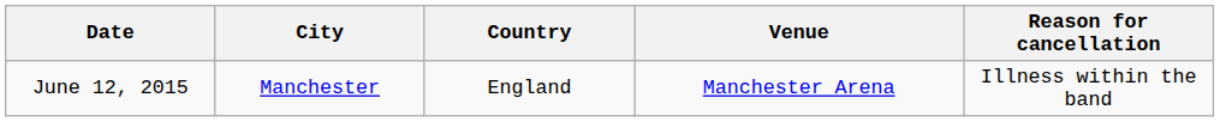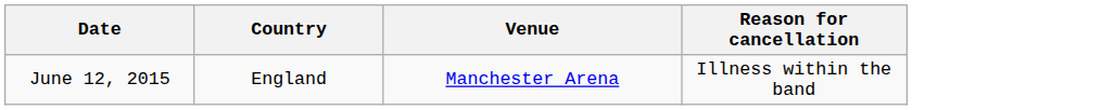 <table class="wikitable" style="text-align:center;">
 <tr>
 <th scope="col" style="width:10em;">Date</th>
-<th scope="col" style="width:10em;">City</th>
 <th scope="col" style="width:10em;">Country</th>
 <th scope="col" style="width:16em;">Venue</th>
 <th scope="col" style="width:12em;">Reason for cancellation</th>
 </tr>
 <tr>
 <td>June 12, 2015</td>
-<td><a href='#'>Manchester</a></td>
 <td>England</td>
 <td><a href='#'>Manchester Arena</a></td>
 <td>Illness within the band</td>
 </tr>
 </table>
